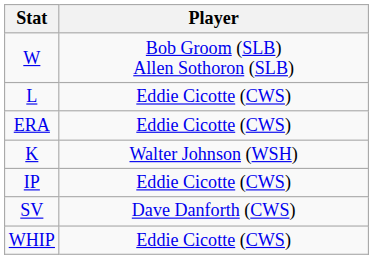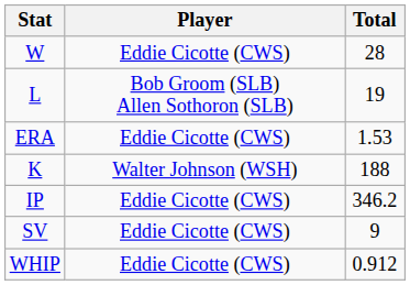 <table class="wikitable" style="text-align:center;">
 <tr>
 <th style="width:15%;">Stat</th>
 <th>Player</th>
+<th style="width:15%;">Total</th>
 </tr>
 <tr>
 <td><a href='#'>W</a></td>
-<td><a href='#'>Bob Groom</a> (<a href='#'>SLB</a>)<br><a href='#'>Allen Sothoron</a> (<a href='#'>SLB</a>)</td>
+<td><a href='#'>Eddie Cicotte</a> (<a href='#'>CWS</a>)</td>
+<td>28</td>
 </tr>
 <tr>
 <td><a href='#'>L</a></td>
-<td><a href='#'>Eddie Cicotte</a> (<a href='#'>CWS</a>)</td>
+<td><a href='#'>Bob Groom</a> (<a href='#'>SLB</a>)<br><a href='#'>Allen Sothoron</a> (<a href='#'>SLB</a>)</td>
+<td>19</td>
 </tr>
 <tr>
 <td><a href='#'>ERA</a></td>
 <td><a href='#'>Eddie Cicotte</a> (<a href='#'>CWS</a>)</td>
+<td>1.53</td>
 </tr>
 <tr>
 <td><a href='#'>K</a></td>
 <td><a href='#'>Walter Johnson</a> (<a href='#'>WSH</a>)</td>
+<td>188</td>
 </tr>
 <tr>
 <td><a href='#'>IP</a></td>
 <td><a href='#'>Eddie Cicotte</a> (<a href='#'>CWS</a>)</td>
+<td>346.2</td>
 </tr>
 <tr>
 <td><a href='#'>SV</a></td>
-<td><a href='#'>Dave Danforth</a> (<a href='#'>CWS</a>)</td>
+<td><a href='#'>Eddie Cicotte</a> (<a href='#'>CWS</a>)</td>
+<td>9</td>
 </tr>
 <tr>
 <td><a href='#'>WHIP</a></td>
 <td><a href='#'>Eddie Cicotte</a> (<a href='#'>CWS</a>)</td>
+<td>0.912</td>
 </tr>
 </table>
